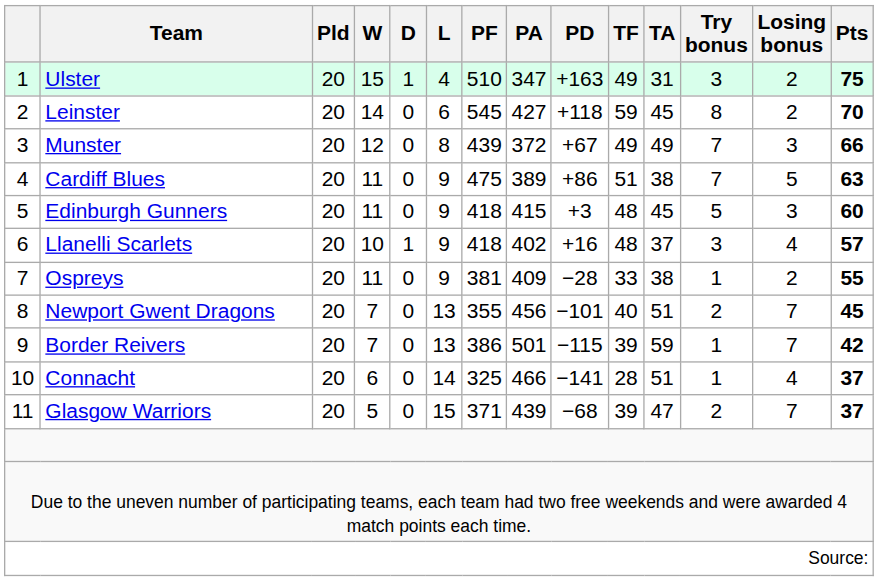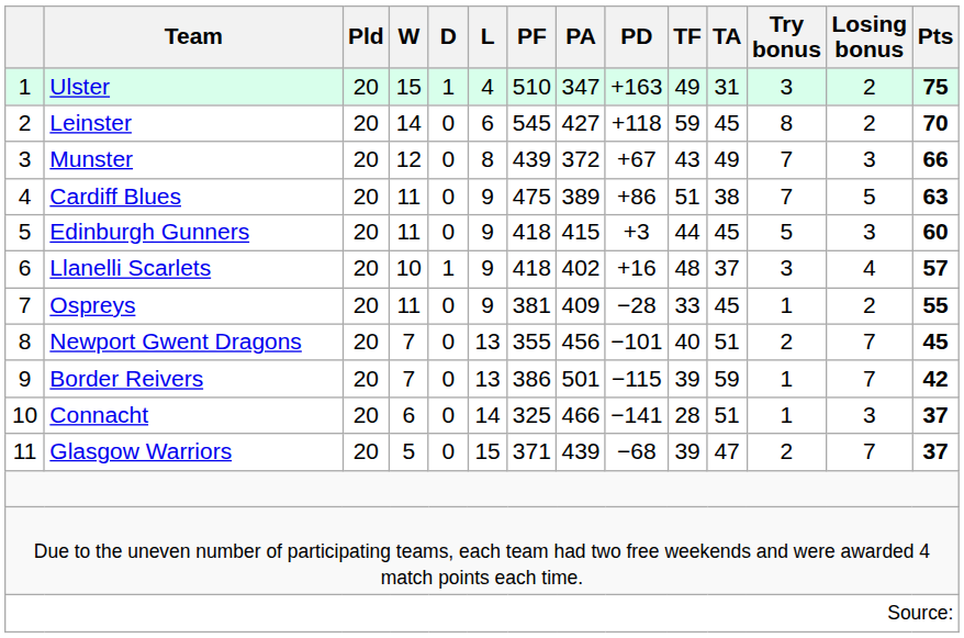 <table class="wikitable" style="float:left; margin-right:15px; text-align: center;">
 <tr>
 <th width="20"></th>
 <th width="200">Team</th>
 <th width="20">Pld</th>
 <th width="20">W</th>
 <th width="20">D</th>
 <th width="20">L</th>
 <th width="20">PF</th>
 <th width="20">PA</th>
 <th width="20">PD</th>
 <th width="20">TF</th>
 <th width="20">TA</th>
 <th width="20">Try bonus</th>
 <th width="20">Losing bonus</th>
 <th width="20">Pts</th>
 </tr>
 <tr bgcolor=#d8ffeb align=center>
 <td>1</td>
 <td align=left> <a href='#'>Ulster</a></td>
 <td>20</td>
 <td>15</td>
 <td>1</td>
 <td>4</td>
 <td>510</td>
 <td>347</td>
 <td>+163</td>
 <td>49</td>
 <td>31</td>
 <td>3</td>
 <td>2</td>
 <td><strong>75</strong></td>
 </tr>
 <tr bgcolor=#ffffff align=center>
 <td>2</td>
 <td align=left> <a href='#'>Leinster</a></td>
 <td>20</td>
 <td>14</td>
 <td>0</td>
 <td>6</td>
 <td>545</td>
 <td>427</td>
 <td>+118</td>
 <td>59</td>
 <td>45</td>
 <td>8</td>
 <td>2</td>
 <td><strong>70</strong></td>
 </tr>
 <tr bgcolor=#ffffff align=center>
 <td>3</td>
 <td align=left> <a href='#'>Munster</a></td>
 <td>20</td>
 <td>12</td>
 <td>0</td>
 <td>8</td>
 <td>439</td>
 <td>372</td>
 <td>+67</td>
-<td>49</td>
+<td>43</td>
 <td>49</td>
 <td>7</td>
 <td>3</td>
 <td><strong>66</strong></td>
 </tr>
 <tr bgcolor=#ffffff align=center>
 <td>4</td>
 <td align=left> <a href='#'>Cardiff Blues</a></td>
 <td>20</td>
 <td>11</td>
 <td>0</td>
 <td>9</td>
 <td>475</td>
 <td>389</td>
 <td>+86</td>
 <td>51</td>
 <td>38</td>
 <td>7</td>
 <td>5</td>
 <td><strong>63</strong></td>
 </tr>
 <tr bgcolor=#ffffff align=center>
 <td>5</td>
 <td align=left> <a href='#'>Edinburgh Gunners</a></td>
 <td>20</td>
 <td>11</td>
 <td>0</td>
 <td>9</td>
 <td>418</td>
 <td>415</td>
 <td>+3</td>
-<td>48</td>
+<td>44</td>
 <td>45</td>
 <td>5</td>
 <td>3</td>
 <td><strong>60</strong></td>
 </tr>
 <tr bgcolor=#ffffff align=center>
 <td>6</td>
 <td align=left> <a href='#'>Llanelli Scarlets</a></td>
 <td>20</td>
 <td>10</td>
 <td>1</td>
 <td>9</td>
 <td>418</td>
 <td>402</td>
 <td>+16</td>
 <td>48</td>
 <td>37</td>
 <td>3</td>
 <td>4</td>
 <td><strong>57</strong></td>
 </tr>
 <tr bgcolor=#ffffff align=center>
 <td>7</td>
 <td align=left> <a href='#'>Ospreys</a></td>
 <td>20</td>
 <td>11</td>
 <td>0</td>
 <td>9</td>
 <td>381</td>
 <td>409</td>
 <td>−28</td>
 <td>33</td>
-<td>38</td>
+<td>45</td>
 <td>1</td>
 <td>2</td>
 <td><strong>55</strong></td>
 </tr>
 <tr bgcolor=#ffffff align=center>
 <td>8</td>
 <td align=left> <a href='#'>Newport Gwent Dragons</a></td>
 <td>20</td>
 <td>7</td>
 <td>0</td>
 <td>13</td>
 <td>355</td>
 <td>456</td>
 <td>−101</td>
 <td>40</td>
 <td>51</td>
 <td>2</td>
 <td>7</td>
 <td><strong>45</strong></td>
 </tr>
 <tr bgcolor=#ffffff align=center>
 <td>9</td>
 <td align=left> <a href='#'>Border Reivers</a></td>
 <td>20</td>
 <td>7</td>
 <td>0</td>
 <td>13</td>
 <td>386</td>
 <td>501</td>
 <td>−115</td>
 <td>39</td>
 <td>59</td>
 <td>1</td>
 <td>7</td>
 <td><strong>42</strong></td>
 </tr>
 <tr bgcolor=#ffffff align=center>
 <td>10</td>
 <td align=left> <a href='#'>Connacht</a></td>
 <td>20</td>
 <td>6</td>
 <td>0</td>
 <td>14</td>
 <td>325</td>
 <td>466</td>
 <td>−141</td>
 <td>28</td>
 <td>51</td>
 <td>1</td>
-<td>4</td>
+<td>3</td>
 <td><strong>37</strong></td>
 </tr>
 <tr bgcolor=#ffffff align=center>
 <td>11</td>
 <td align=left> <a href='#'>Glasgow Warriors</a></td>
 <td>20</td>
 <td>5</td>
 <td>0</td>
 <td>15</td>
 <td>371</td>
 <td>439</td>
 <td>−68</td>
 <td>39</td>
 <td>47</td>
 <td>2</td>
 <td>7</td>
 <td><strong>37</strong></td>
 </tr>
 <tr>
 <td colspan="14"><br></td>
 </tr>
 <tr>
 <td colspan="14"><br><small>Due to the uneven number of participating teams, each team had two free weekends and were awarded 4 match points each time.</small></td>
 </tr>
 <tr>
 <td colspan="14" style="text-align:right; background:#fff;" cellpadding="0" cellspacing="0"><small>Source:  </small></td>
 </tr>
 </table>
